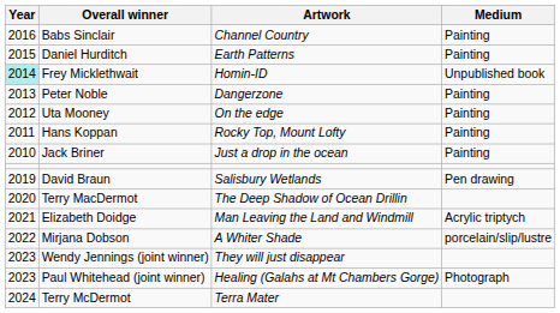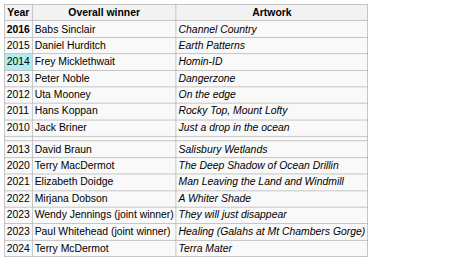 <table class="wikitable">
 <tr>
 <th>Year</th>
 <th>Overall winner</th>
 <th>Artwork</th>
-<th>Medium</th>
 </tr>
 <tr>
-<td>2016</td>
+<td><strong>2016</strong></td>
 <td>Babs Sinclair</td>
 <td><em>Channel Country</em></td>
-<td>Painting</td>
 </tr>
 <tr>
 <td>2015</td>
 <td>Daniel Hurditch</td>
 <td><em>Earth Patterns</em></td>
-<td>Painting</td>
 </tr>
 <tr>
 <td style="background: paleturquoise;">2014</td>
 <td>Frey Micklethwait</td>
 <td><em>Homin-ID</em></td>
-<td>Unpublished book</td>
 </tr>
 <tr>
 <td>2013</td>
 <td>Peter Noble</td>
 <td><em>Dangerzone</em></td>
-<td>Painting</td>
 </tr>
 <tr>
 <td>2012</td>
 <td>Uta Mooney</td>
 <td><em>On the edge</em></td>
-<td>Painting</td>
 </tr>
 <tr>
 <td>2011</td>
 <td>Hans Koppan</td>
 <td><em>Rocky Top, Mount Lofty</em></td>
-<td>Painting</td>
 </tr>
 <tr>
 <td>2010</td>
 <td>Jack Briner</td>
 <td><em>Just a drop in the ocean</em></td>
-<td>Painting</td>
 </tr>
 <tr>
 <td></td>
 <td></td>
 <td></td>
-<td></td>
 </tr>
 <tr>
-<td>2019</td>
+<td>2013</td>
 <td>David Braun</td>
 <td><em>Salisbury Wetlands</em></td>
-<td>Pen drawing</td>
 </tr>
 <tr>
 <td>2020</td>
 <td>Terry MacDermot</td>
 <td><em>The Deep Shadow of Ocean Drillin</em></td>
-<td></td>
 </tr>
 <tr>
 <td>2021</td>
 <td>Elizabeth Doidge</td>
 <td><em>Man Leaving the Land and Windmill</em></td>
-<td>Acrylic triptych</td>
 </tr>
 <tr>
 <td>2022</td>
 <td>Mirjana Dobson</td>
 <td><em>A Whiter Shade</em></td>
-<td>porcelain/slip/lustre</td>
 </tr>
 <tr>
 <td>2023</td>
 <td>Wendy Jennings (joint winner)</td>
 <td><em>They will just disappear</em></td>
-<td></td>
 </tr>
 <tr>
 <td>2023</td>
 <td>Paul Whitehead (joint winner)</td>
 <td><em>Healing (Galahs at Mt Chambers Gorge)</em></td>
-<td>Photograph</td>
 </tr>
 <tr>
 <td>2024</td>
 <td>Terry McDermot</td>
 <td><em>Terra Mater</em></td>
-<td></td>
 </tr>
 </table>
